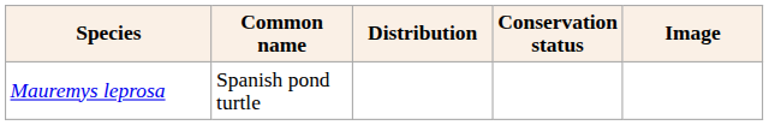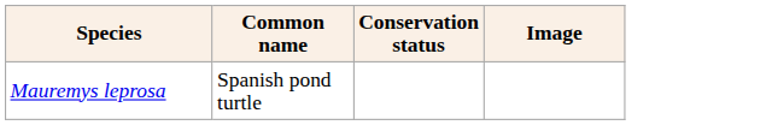 <table class="wikitable" style="background:#fff;" class="sortable wikitable">
 <tr>
 <th style="background:Linen; color:Black; width:150px;" px>Species</th>
 <th style="background:Linen; color:Black; width:100px;" px>Common name</th>
-<th style="background:Linen; color:Black; width:100px;" px>Distribution</th>
 <th style="background:Linen; color:Black; width:90px;" px>Conservation status</th>
 <th style="background:Linen; color:Black; width:100px;" px>Image</th>
 </tr>
 <tr>
 <td><em><a href='#'>Mauremys leprosa</a></em></td>
 <td>Spanish pond turtle</td>
 <td></td>
 <td></td>
-<td></td>
 </tr>
 </table>
